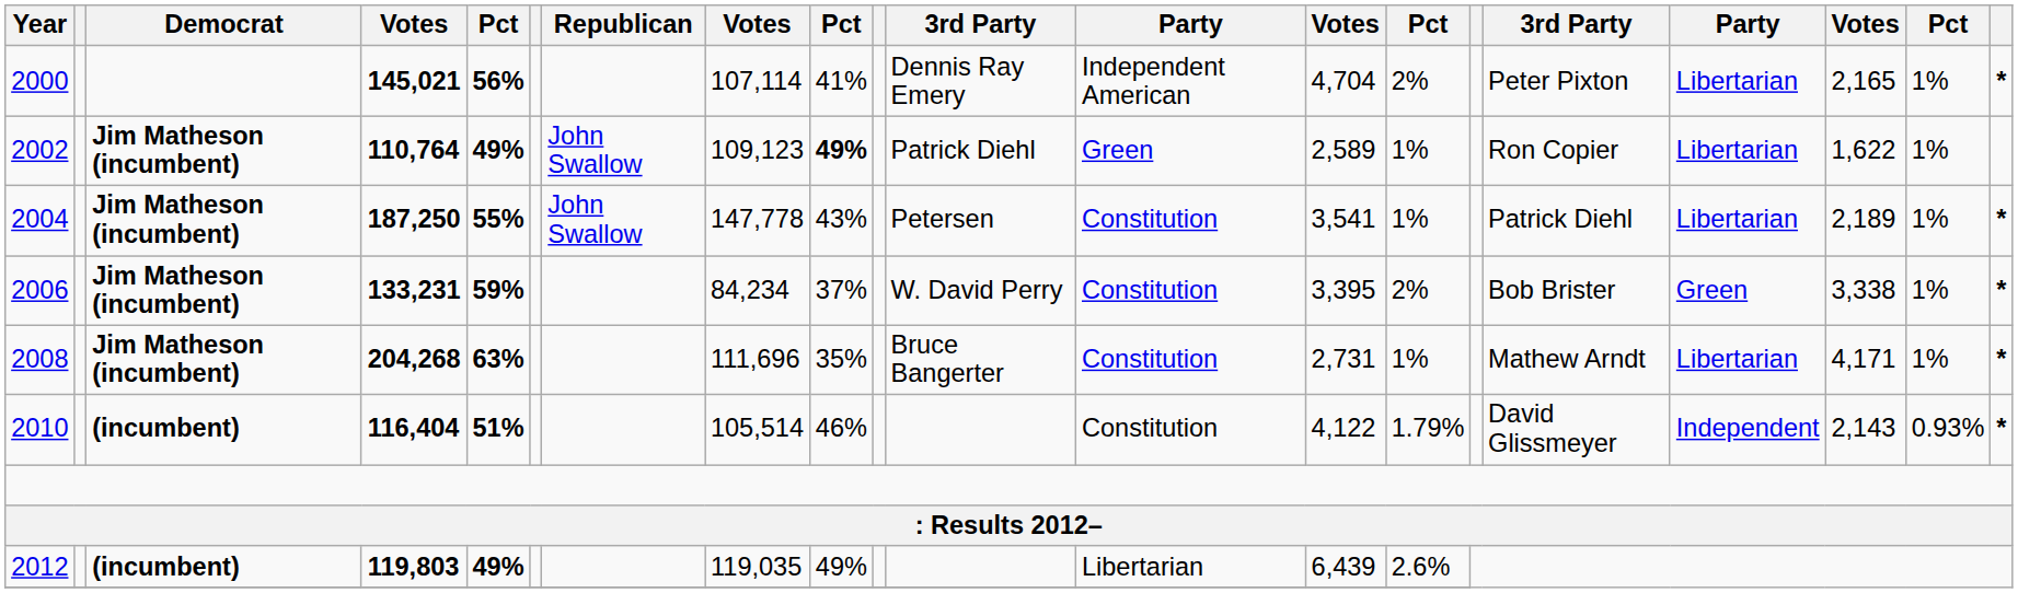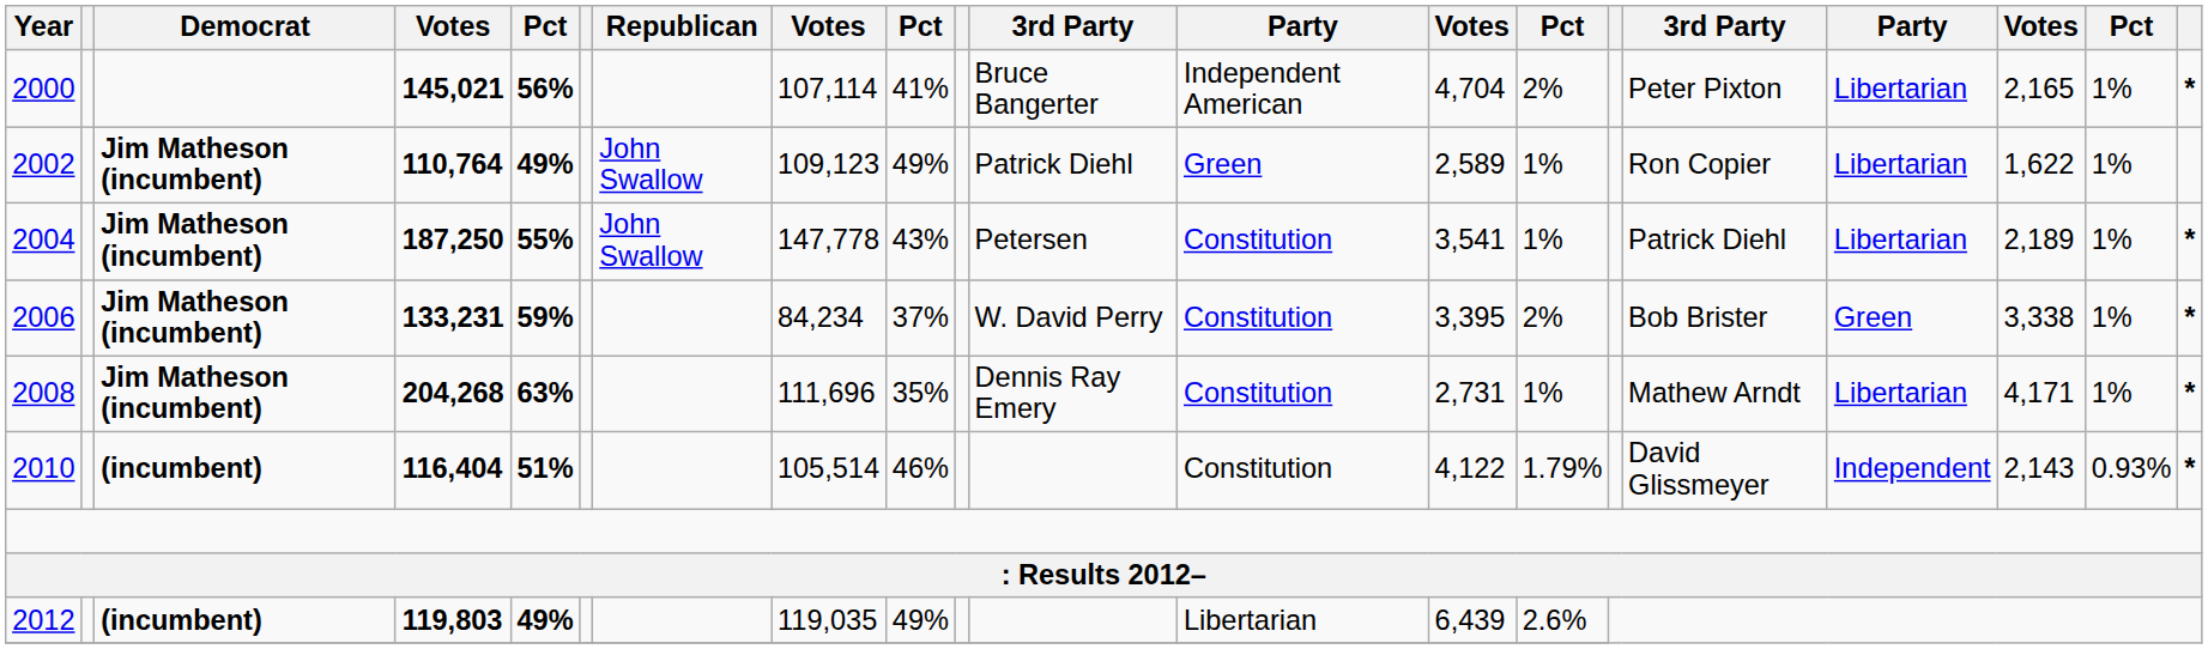 <table class="wikitable" style=" ; ">
 <tr>
 <th>Year</th>
 <th></th>
 <th>Democrat</th>
 <th>Votes</th>
 <th>Pct</th>
 <th></th>
 <th>Republican</th>
 <th>Votes</th>
 <th>Pct</th>
 <th></th>
 <th>3rd Party</th>
 <th>Party</th>
 <th>Votes</th>
 <th>Pct</th>
 <th></th>
 <th>3rd Party</th>
 <th>Party</th>
 <th>Votes</th>
 <th>Pct</th>
 <th></th>
 </tr>
 <tr>
 <td><a href='#'>2000</a></td>
 <td></td>
 <td></td>
 <td><strong>145,021</strong></td>
 <td><strong>56%</strong></td>
 <td></td>
 <td></td>
 <td>107,114</td>
 <td>41%</td>
 <td></td>
-<td>Dennis Ray Emery</td>
+<td>Bruce Bangerter</td>
 <td>Independent American</td>
 <td>4,704</td>
 <td>2%</td>
 <td></td>
 <td>Peter Pixton</td>
 <td><a href='#'>Libertarian</a></td>
 <td>2,165</td>
 <td>1%</td>
 <td><strong>*</strong></td>
 </tr>
 <tr>
 <td><a href='#'>2002</a></td>
 <td></td>
 <td><strong>Jim Matheson</strong> <strong>(incumbent)</strong></td>
 <td><strong>110,764</strong></td>
 <td><strong>49%</strong></td>
 <td></td>
 <td><a href='#'>John Swallow</a></td>
 <td>109,123</td>
-<td><strong>49%</strong></td>
+<td>49%</td>
 <td></td>
 <td>Patrick Diehl</td>
 <td><a href='#'>Green</a></td>
 <td>2,589</td>
 <td>1%</td>
 <td></td>
 <td>Ron Copier</td>
 <td><a href='#'>Libertarian</a></td>
 <td>1,622</td>
 <td>1%</td>
 <td></td>
 </tr>
 <tr>
 <td><a href='#'>2004</a></td>
 <td></td>
 <td><strong>Jim Matheson</strong> <strong>(incumbent)</strong></td>
 <td><strong>187,250</strong></td>
 <td><strong>55%</strong></td>
 <td></td>
 <td><a href='#'>John Swallow</a></td>
 <td>147,778</td>
 <td>43%</td>
 <td></td>
 <td> Petersen</td>
 <td><a href='#'>Constitution</a></td>
 <td>3,541</td>
 <td>1%</td>
 <td></td>
 <td>Patrick Diehl</td>
 <td><a href='#'>Libertarian</a></td>
 <td>2,189</td>
 <td>1%</td>
 <td><strong>*</strong></td>
 </tr>
 <tr>
 <td><a href='#'>2006</a></td>
 <td></td>
 <td><strong>Jim Matheson</strong> <strong>(incumbent)</strong></td>
 <td><strong>133,231</strong></td>
 <td><strong>59%</strong></td>
 <td></td>
 <td></td>
 <td>84,234</td>
 <td>37%</td>
 <td></td>
 <td>W. David Perry</td>
 <td><a href='#'>Constitution</a></td>
 <td>3,395</td>
 <td>2%</td>
 <td></td>
 <td>Bob Brister</td>
 <td><a href='#'>Green</a></td>
 <td>3,338</td>
 <td>1%</td>
 <td><strong>*</strong></td>
 </tr>
 <tr>
 <td><a href='#'>2008</a></td>
 <td></td>
 <td><strong>Jim Matheson</strong> <strong>(incumbent)</strong></td>
 <td><strong>204,268</strong></td>
 <td><strong>63%</strong></td>
 <td></td>
 <td></td>
 <td>111,696</td>
 <td>35%</td>
 <td></td>
-<td>Bruce Bangerter</td>
+<td>Dennis Ray Emery</td>
 <td><a href='#'>Constitution</a></td>
 <td>2,731</td>
 <td>1%</td>
 <td></td>
 <td>Mathew Arndt</td>
 <td><a href='#'>Libertarian</a></td>
 <td>4,171</td>
 <td>1%</td>
 <td><strong>*</strong></td>
 </tr>
 <tr>
 <td><a href='#'>2010</a></td>
 <td></td>
 <td> <strong>(incumbent)</strong></td>
 <td><strong>116,404</strong></td>
 <td><strong>51%</strong></td>
 <td></td>
 <td></td>
 <td>105,514</td>
 <td>46%</td>
 <td></td>
 <td></td>
 <td>Constitution</td>
 <td>4,122</td>
 <td>1.79%</td>
 <td></td>
 <td>David Glissmeyer</td>
 <td><a href='#'>Independent</a></td>
 <td>2,143</td>
 <td>0.93%</td>
 <td><strong>*</strong></td>
 </tr>
 <tr>
 <td colspan="20"> </td>
 </tr>
 <tr>
 <th colspan="20">: Results 2012–</th>
 </tr>
 <tr>
 <td><a href='#'>2012</a></td>
 <td></td>
 <td> <strong>(incumbent)</strong></td>
 <td><strong>119,803</strong></td>
 <td><strong>49%</strong></td>
 <td></td>
 <td></td>
 <td>119,035</td>
 <td>49%</td>
 <td></td>
 <td></td>
 <td>Libertarian</td>
 <td>6,439</td>
 <td>2.6%</td>
 </tr>
 <tr>
 </tr>
 </table>
